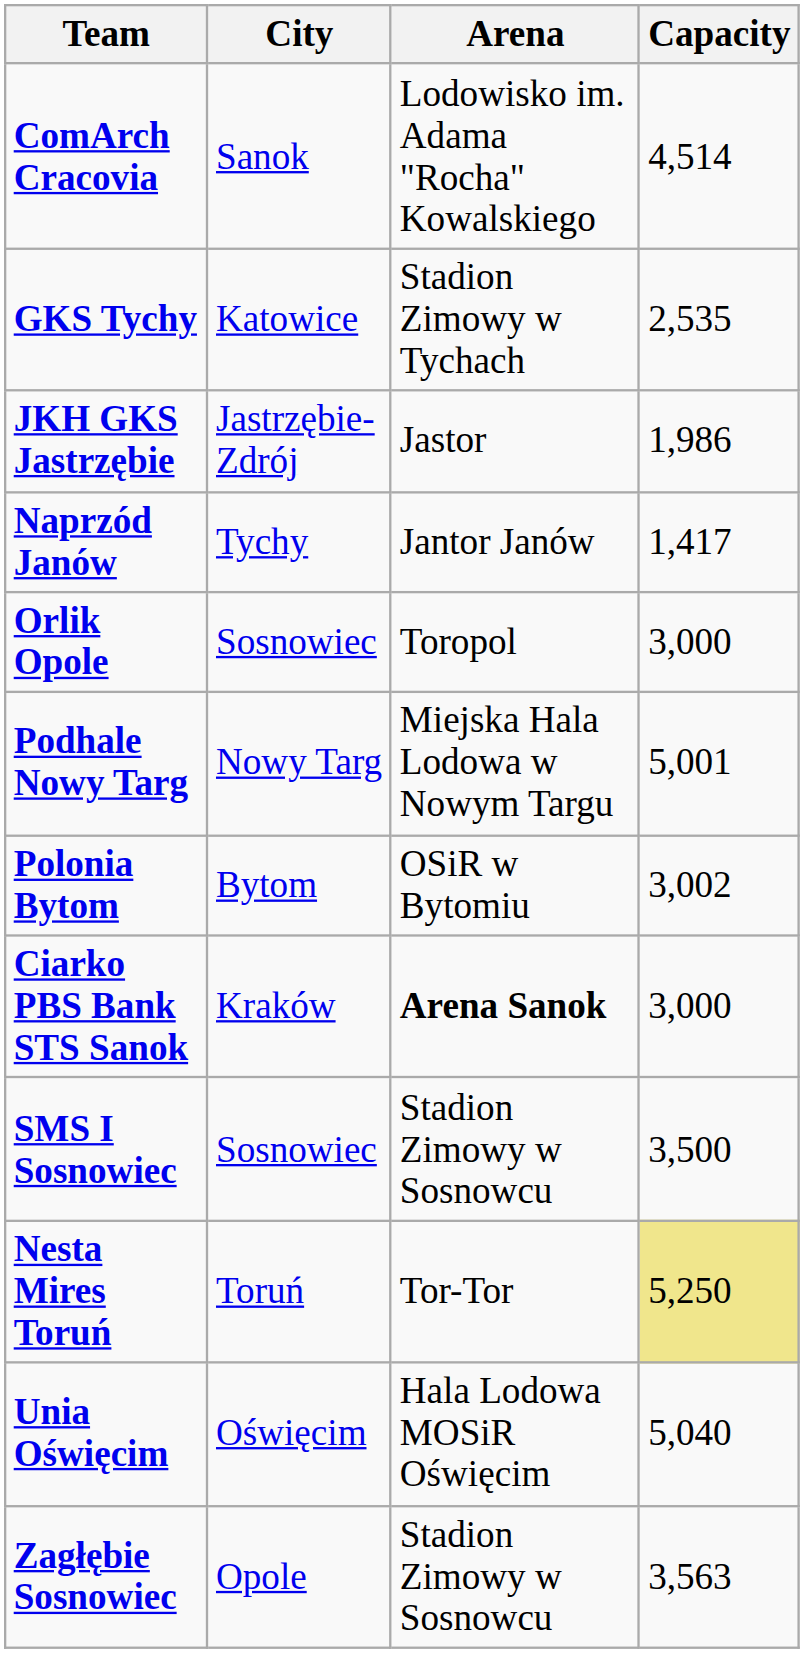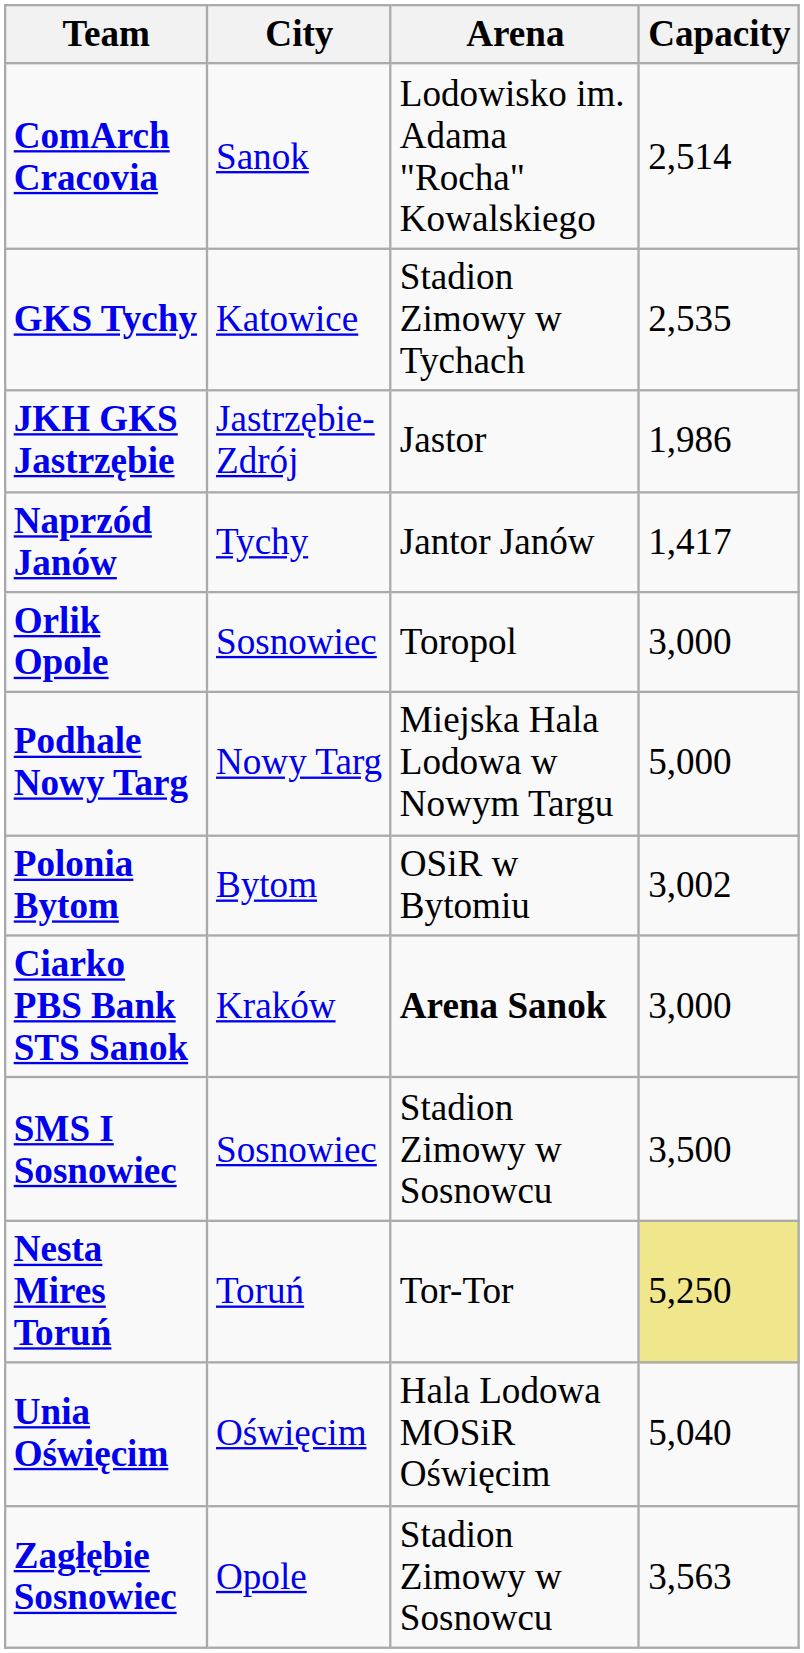 <table class="wikitable sortable" style="text-align:left" width=55%>
 <tr>
 <th>Team</th>
 <th>City</th>
 <th>Arena</th>
 <th>Capacity</th>
 </tr>
 <tr>
 <td><strong><a href='#'>ComArch Cracovia</a></strong></td>
 <td><a href='#'>Sanok</a></td>
 <td>Lodowisko im. Adama "Rocha" Kowalskiego</td>
-<td>4,514</td>
+<td>2,514</td>
 </tr>
 <tr>
 <td><strong><a href='#'>GKS Tychy</a></strong></td>
 <td><a href='#'>Katowice</a></td>
 <td>Stadion Zimowy w Tychach</td>
 <td>2,535</td>
 </tr>
 <tr>
 <td><strong><a href='#'>JKH GKS Jastrzębie</a></strong></td>
 <td><a href='#'>Jastrzębie-Zdrój</a></td>
 <td>Jastor</td>
 <td>1,986</td>
 </tr>
 <tr>
 <td><strong><a href='#'>Naprzód Janów</a></strong></td>
 <td><a href='#'>Tychy</a></td>
 <td>Jantor Janów</td>
 <td>1,417</td>
 </tr>
 <tr>
 <td><strong><a href='#'>Orlik Opole</a></strong></td>
 <td><a href='#'>Sosnowiec</a></td>
 <td>Toropol</td>
 <td>3,000</td>
 </tr>
 <tr>
 <td><strong><a href='#'>Podhale Nowy Targ</a></strong></td>
 <td><a href='#'>Nowy Targ</a></td>
 <td>Miejska Hala Lodowa w Nowym Targu</td>
-<td>5,001</td>
+<td>5,000</td>
 </tr>
 <tr>
 <td><strong><a href='#'>Polonia Bytom</a></strong></td>
 <td><a href='#'>Bytom</a></td>
 <td>OSiR w Bytomiu</td>
 <td>3,002</td>
 </tr>
 <tr>
 <td><strong><a href='#'>Ciarko PBS Bank STS Sanok</a></strong></td>
 <td><a href='#'>Kraków</a></td>
 <td><strong>Arena Sanok</strong></td>
 <td>3,000</td>
 </tr>
 <tr>
 <td><strong><a href='#'>SMS I Sosnowiec</a></strong></td>
 <td><a href='#'>Sosnowiec</a></td>
 <td>Stadion Zimowy w Sosnowcu</td>
 <td>3,500</td>
 </tr>
 <tr>
 <td><strong><a href='#'>Nesta Mires Toruń</a></strong></td>
 <td><a href='#'>Toruń</a></td>
 <td>Tor-Tor</td>
 <td style="background: khaki;">5,250</td>
 </tr>
 <tr>
 <td><strong><a href='#'>Unia Oświęcim</a></strong></td>
 <td><a href='#'>Oświęcim</a></td>
 <td>Hala Lodowa MOSiR Oświęcim</td>
 <td>5,040</td>
 </tr>
 <tr>
 <td><strong><a href='#'>Zagłębie Sosnowiec</a></strong></td>
 <td><a href='#'>Opole</a></td>
 <td>Stadion Zimowy w Sosnowcu</td>
 <td>3,563</td>
 </tr>
 </table>
